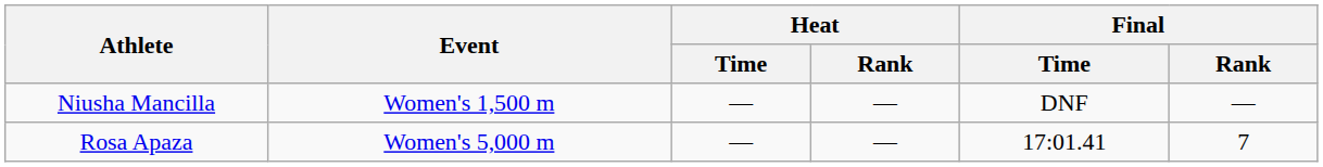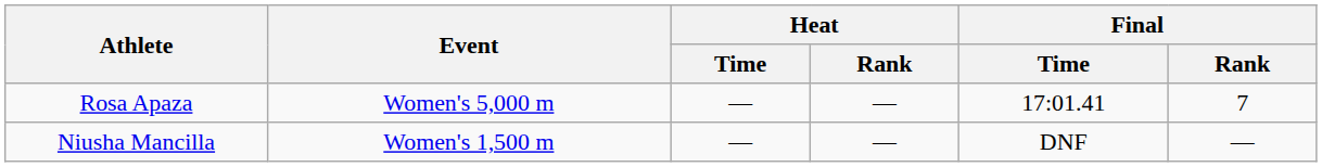 <table class="wikitable" style="font-size:95%; text-align:center;" width="95%">
 <tr>
 <th rowspan="2">Athlete</th>
 <th rowspan="2">Event</th>
 <th colspan="2">Heat</th>
 <th colspan="2">Final</th>
 </tr>
 <tr>
 <th>Time</th>
 <th>Rank</th>
 <th>Time</th>
 <th>Rank</th>
 </tr>
 <tr>
+<td width=20%><a href='#'>Rosa Apaza</a></td>
+<td><a href='#'>Women's 5,000 m</a></td>
+<td>—</td>
+<td>—</td>
+<td>17:01.41</td>
+<td>7</td>
+</tr>
+<tr>
 <td width=20%><a href='#'>Niusha Mancilla</a></td>
 <td><a href='#'>Women's 1,500 m</a></td>
 <td>—</td>
 <td>—</td>
 <td>DNF</td>
 <td>—</td>
 </tr>
-<tr>
-<td width=20%><a href='#'>Rosa Apaza</a></td>
-<td><a href='#'>Women's 5,000 m</a></td>
-<td>—</td>
-<td>—</td>
-<td>17:01.41</td>
-<td>7</td>
-</tr>
 </table>
